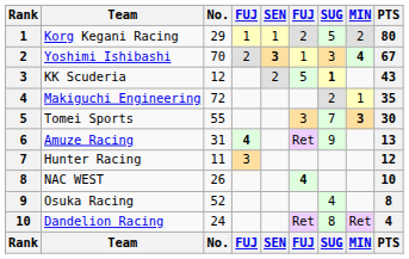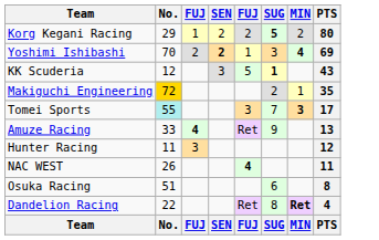 <table class="wikitable" style="font-size:85%; text-align:center">
 <tr>
-<th>Rank</th>
 <th>Team</th>
 <th>No.</th>
 <th><a href='#'>FUJ</a><br></th>
 <th><a href='#'>SEN</a><br></th>
 <th><a href='#'>FUJ</a><br></th>
 <th><a href='#'>SUG</a><br></th>
 <th><a href='#'>MIN</a><br></th>
 <th>PTS</th>
 </tr>
 <tr>
-<th>1</th>
 <td align="left"><a href='#'>Korg</a> Kegani Racing</td>
 <td>29</td>
 <td bgcolor="#FFFFBF">1</td>
-<td bgcolor="#FFFFBF">1</td>
+<td bgcolor="#FFFFBF">2</td>
 <td bgcolor="#DFDFDF">2</td>
-<td bgcolor="#DFFFDF">5</td>
+<td bgcolor="#DFFFDF"><strong>5</strong></td>
 <td bgcolor="#DFDFDF">2</td>
 <th>80</th>
 </tr>
 <tr>
-<th>2</th>
 <td align="left"><a href='#'>Yoshimi Ishibashi</a></td>
 <td>70</td>
 <td bgcolor="#DFDFDF">2</td>
-<td bgcolor="#FFDF9F"><strong>3</strong></td>
+<td bgcolor="#FFDF9F"><strong>2</strong></td>
 <td bgcolor="#FFFFBF">1</td>
 <td bgcolor="#FFDF9F">3</td>
 <td bgcolor="#DFFFDF"><strong>4</strong></td>
-<th>67</th>
+<th>69</th>
 </tr>
 <tr>
-<th>3</th>
 <td align="left">KK Scuderia</td>
 <td>12</td>
 <td></td>
-<td bgcolor="#DFDFDF">2</td>
+<td bgcolor="#DFDFDF">3</td>
 <td bgcolor="#DFFFDF">5</td>
 <td bgcolor="#FFFFBF"><strong>1</strong></td>
 <td></td>
 <th>43</th>
 </tr>
 <tr>
-<th>4</th>
 <td align="left"><a href='#'>Makiguchi Engineering</a></td>
-<td>72</td>
+<td style="background: gold;">72</td>
 <td></td>
 <td></td>
 <td></td>
 <td bgcolor="#DFDFDF">2</td>
 <td bgcolor="#FFFFBF">1</td>
 <th>35</th>
 </tr>
 <tr>
-<th>5</th>
 <td align="left">Tomei Sports</td>
-<td>55</td>
+<td style="background: paleturquoise;">55</td>
 <td></td>
 <td></td>
 <td bgcolor="#FFDF9F">3</td>
 <td bgcolor="#DFFFDF">7</td>
 <td bgcolor="#FFDF9F"><strong>3</strong></td>
-<th>30</th>
+<th>17</th>
 </tr>
 <tr>
-<th>6</th>
 <td align="left"><a href='#'>Amuze Racing</a></td>
-<td>31</td>
+<td>33</td>
 <td bgcolor="#DFFFDF"><strong>4</strong></td>
 <td></td>
 <td bgcolor="#EFCFFF">Ret</td>
 <td bgcolor="#DFFFDF">9</td>
 <td></td>
 <th>13</th>
 </tr>
 <tr>
-<th>7</th>
 <td align="left">Hunter Racing</td>
 <td>11</td>
 <td bgcolor="#FFDF9F">3</td>
 <td></td>
 <td></td>
 <td></td>
 <td></td>
 <th>12</th>
 </tr>
 <tr>
-<th>8</th>
 <td align="left">NAC WEST</td>
 <td>26</td>
 <td></td>
 <td></td>
 <td bgcolor="#DFFFDF"><strong>4</strong></td>
 <td></td>
 <td></td>
-<th>10</th>
+<th>11</th>
 </tr>
 <tr>
-<th>9</th>
 <td align="left">Osuka Racing</td>
-<td>52</td>
+<td>51</td>
 <td></td>
 <td></td>
 <td></td>
-<td bgcolor="#DFFFDF">4</td>
+<td bgcolor="#DFFFDF">6</td>
 <td></td>
 <th>8</th>
 </tr>
 <tr>
-<th>10</th>
 <td align="left"><a href='#'>Dandelion Racing</a></td>
-<td>24</td>
+<td>22</td>
 <td></td>
 <td></td>
 <td bgcolor="#EFCFFF">Ret</td>
 <td bgcolor="#DFFFDF">8</td>
-<td bgcolor="#EFCFFF">Ret</td>
+<td bgcolor="#EFCFFF"><strong>Ret</strong></td>
 <th>4</th>
 </tr>
 <tr>
-<th>Rank</th>
 <th>Team</th>
 <th>No.</th>
 <th><a href='#'>FUJ</a><br></th>
 <th><a href='#'>SEN</a><br></th>
 <th><a href='#'>FUJ</a><br></th>
 <th><a href='#'>SUG</a><br></th>
 <th><a href='#'>MIN</a><br></th>
 <th>PTS</th>
 </tr>
 </table>
